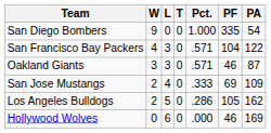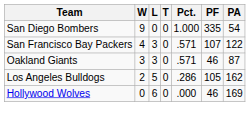 <table class="wikitable">
 <tr>
 <th>Team</th>
 <th>W</th>
 <th>L</th>
 <th>T</th>
 <th>Pct.</th>
 <th>PF</th>
 <th>PA</th>
 </tr>
 <tr align="center">
 <td align="left">San Diego Bombers</td>
 <td>9</td>
 <td>0</td>
 <td>0</td>
 <td>1.000</td>
 <td>335</td>
 <td>54</td>
 </tr>
 <tr align="center">
 <td align="left">San Francisco Bay Packers</td>
 <td>4</td>
 <td>3</td>
 <td>0</td>
 <td>.571</td>
-<td>104</td>
+<td>107</td>
 <td>122</td>
 </tr>
 <tr align="center">
 <td align="left">Oakland Giants</td>
 <td>3</td>
 <td>3</td>
 <td>0</td>
 <td>.571</td>
 <td>46</td>
 <td>87</td>
-</tr>
-<tr align="center">
-<td align="left">San Jose Mustangs</td>
-<td>2</td>
-<td>4</td>
-<td>0</td>
-<td>.333</td>
-<td>69</td>
-<td>109</td>
 </tr>
 <tr align="center">
 <td align="left">Los Angeles Bulldogs</td>
 <td>2</td>
 <td>5</td>
 <td>0</td>
 <td>.286</td>
 <td>105</td>
 <td>162</td>
 </tr>
 <tr align="center">
 <td align="left"><a href='#'>Hollywood Wolves</a></td>
 <td>0</td>
 <td>6</td>
 <td>0</td>
 <td>.000</td>
 <td>46</td>
 <td>169</td>
 </tr>
 </table>
